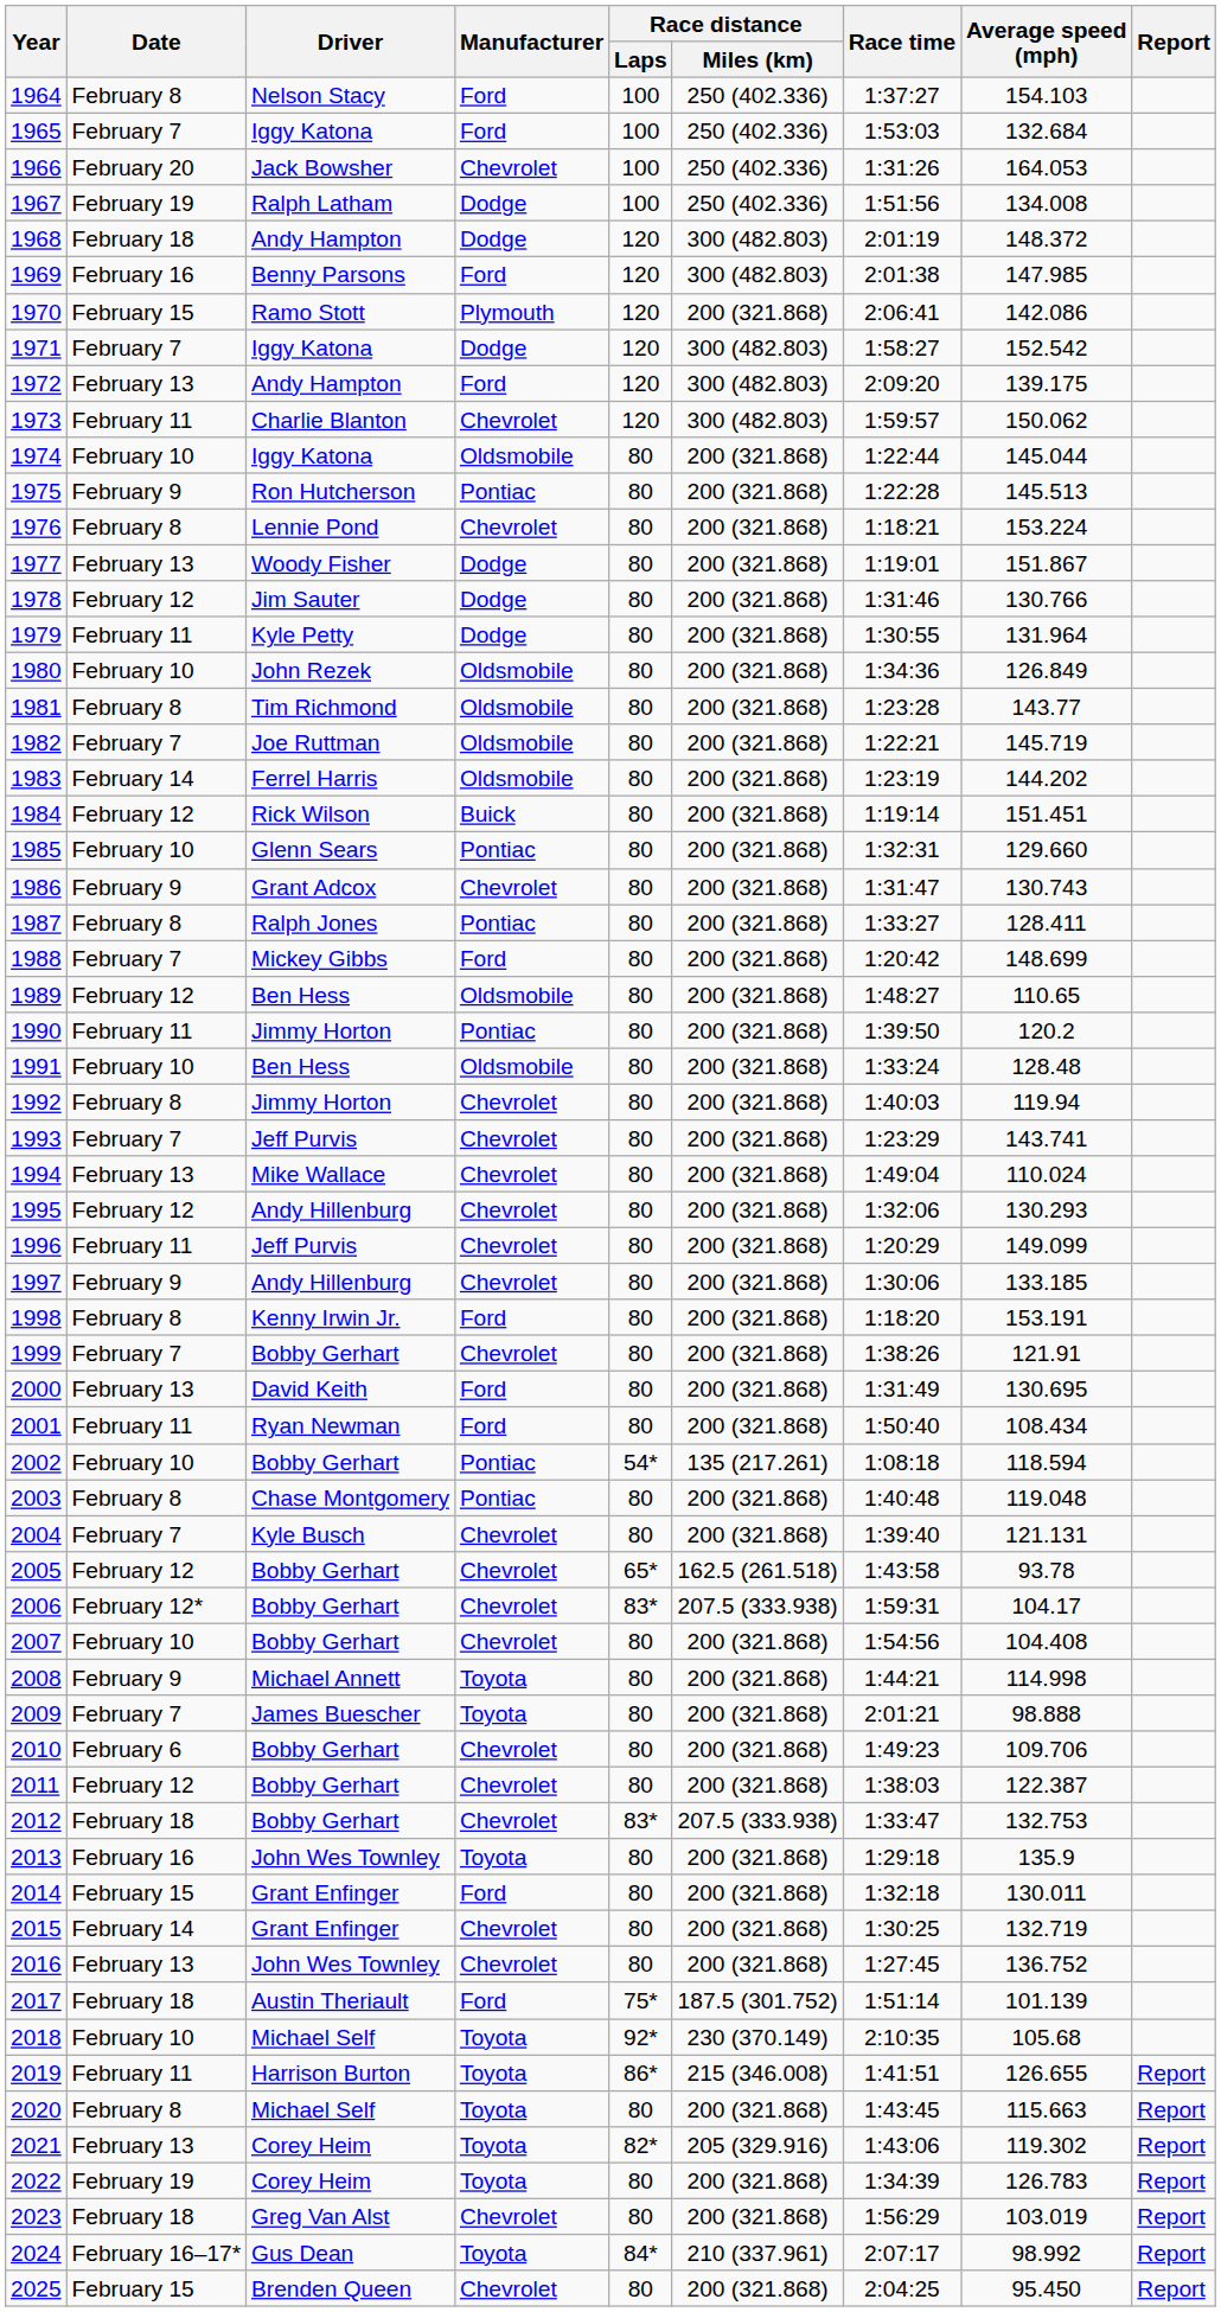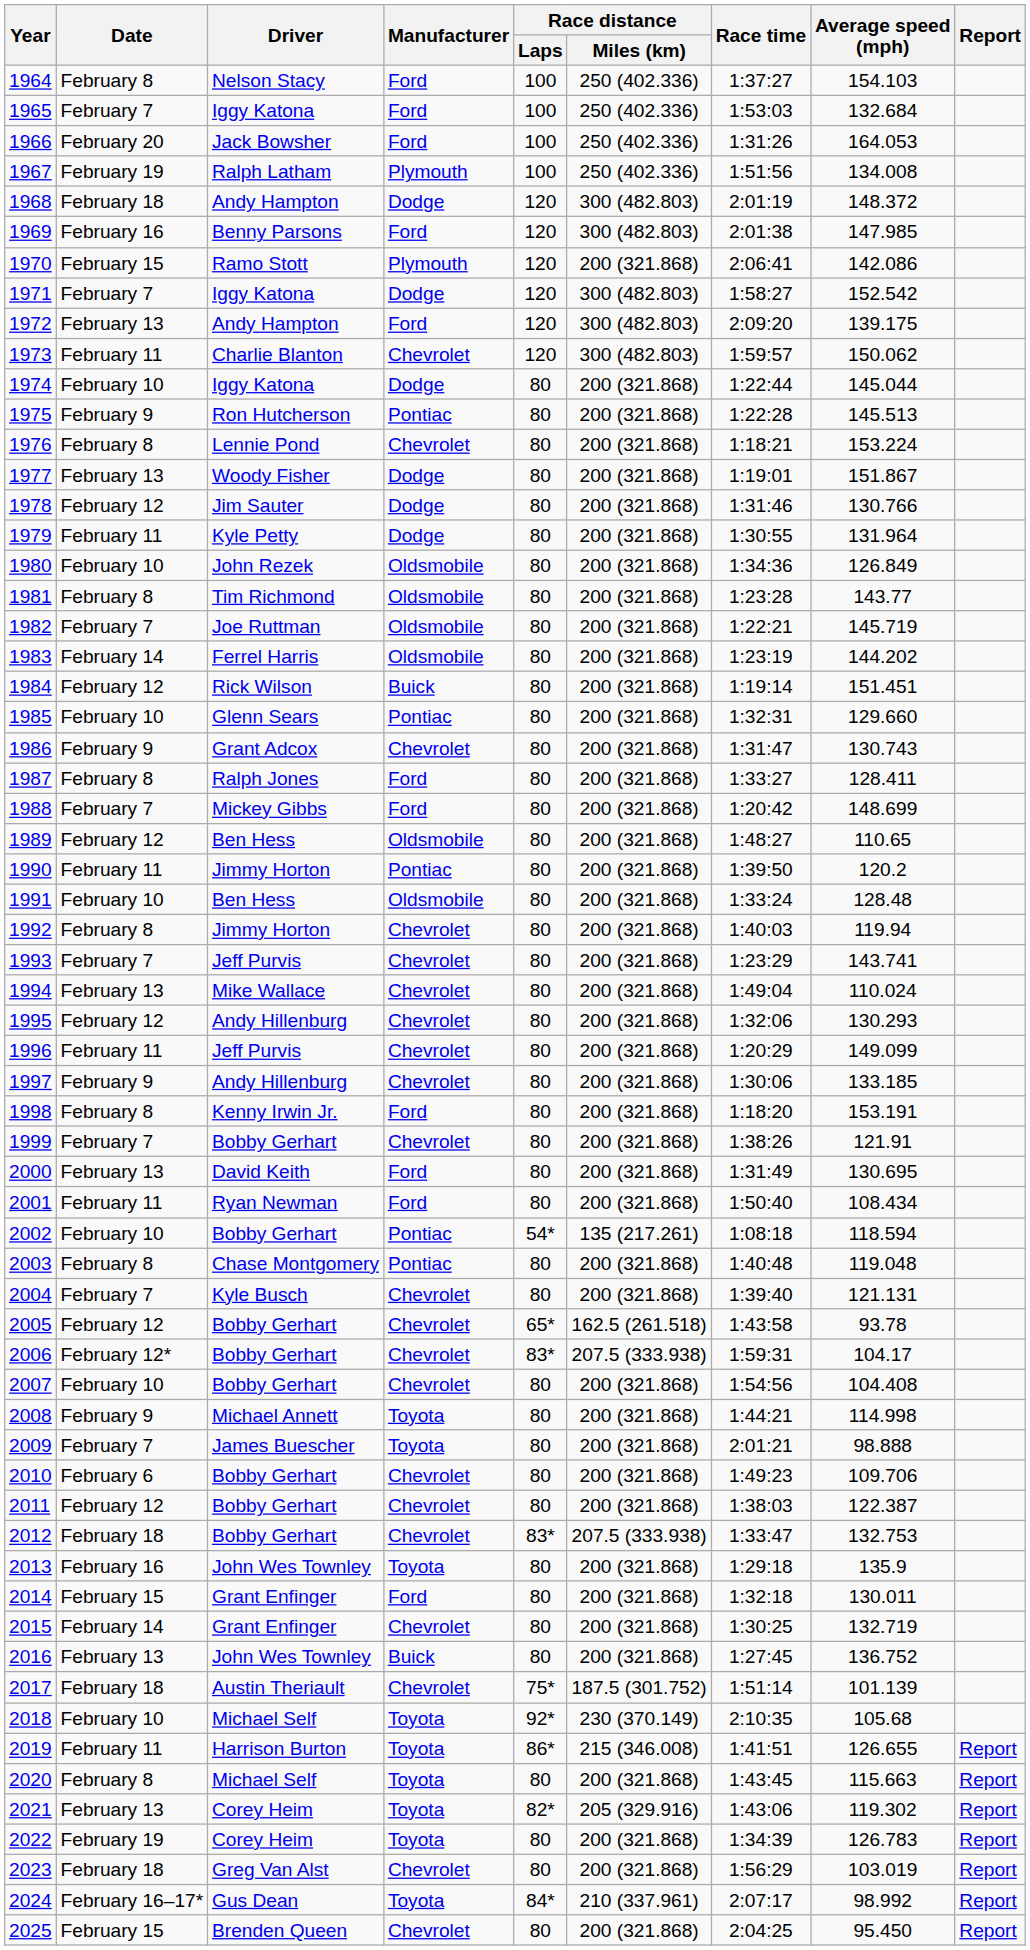 <table class="wikitable" style="font-size: 95%;">
 <tr>
 <th rowspan="2">Year</th>
 <th rowspan="2">Date</th>
 <th rowspan="2">Driver</th>
 <th rowspan="2">Manufacturer</th>
 <th colspan="2">Race distance</th>
 <th rowspan="2">Race time</th>
 <th rowspan="2">Average speed<br>(mph)</th>
 <th rowspan="2">Report</th>
 </tr>
 <tr>
 <th>Laps</th>
 <th>Miles (km)</th>
 </tr>
 <tr>
 <td><a href='#'>1964</a></td>
 <td>February 8</td>
 <td><a href='#'>Nelson Stacy</a></td>
 <td><a href='#'>Ford</a></td>
 <td align="center">100</td>
 <td align="center">250 (402.336)</td>
 <td align="center">1:37:27</td>
 <td align="center">154.103</td>
 <td></td>
 </tr>
 <tr>
 <td><a href='#'>1965</a></td>
 <td>February 7</td>
 <td><a href='#'>Iggy Katona</a></td>
 <td><a href='#'>Ford</a></td>
 <td align="center">100</td>
 <td align="center">250 (402.336)</td>
 <td align="center">1:53:03</td>
 <td align="center">132.684</td>
 <td></td>
 </tr>
 <tr>
 <td><a href='#'>1966</a></td>
 <td>February 20</td>
 <td><a href='#'>Jack Bowsher</a></td>
-<td><a href='#'>Chevrolet</a></td>
+<td><a href='#'>Ford</a></td>
 <td align="center">100</td>
 <td align="center">250 (402.336)</td>
 <td align="center">1:31:26</td>
 <td align="center">164.053</td>
 <td></td>
 </tr>
 <tr>
 <td><a href='#'>1967</a></td>
 <td>February 19</td>
 <td><a href='#'>Ralph Latham</a></td>
-<td><a href='#'>Dodge</a></td>
+<td><a href='#'>Plymouth</a></td>
 <td align="center">100</td>
 <td align="center">250 (402.336)</td>
 <td align="center">1:51:56</td>
 <td align="center">134.008</td>
 <td></td>
 </tr>
 <tr>
 <td><a href='#'>1968</a></td>
 <td>February 18</td>
 <td><a href='#'>Andy Hampton</a></td>
 <td><a href='#'>Dodge</a></td>
 <td align="center">120</td>
 <td align="center">300 (482.803)</td>
 <td align="center">2:01:19</td>
 <td align="center">148.372</td>
 <td></td>
 </tr>
 <tr>
 <td><a href='#'>1969</a></td>
 <td>February 16</td>
 <td><a href='#'>Benny Parsons</a></td>
 <td><a href='#'>Ford</a></td>
 <td align="center">120</td>
 <td align="center">300 (482.803)</td>
 <td align="center">2:01:38</td>
 <td align="center">147.985</td>
 <td></td>
 </tr>
 <tr>
 <td><a href='#'>1970</a></td>
 <td>February 15</td>
 <td><a href='#'>Ramo Stott</a></td>
 <td><a href='#'>Plymouth</a></td>
 <td align="center">120</td>
 <td align="center">200 (321.868)</td>
 <td align="center">2:06:41</td>
 <td align="center">142.086</td>
 <td></td>
 </tr>
 <tr>
 <td><a href='#'>1971</a></td>
 <td>February 7</td>
 <td><a href='#'>Iggy Katona</a></td>
 <td><a href='#'>Dodge</a></td>
 <td align="center">120</td>
 <td align="center">300 (482.803)</td>
 <td align="center">1:58:27</td>
 <td align="center">152.542</td>
 <td></td>
 </tr>
 <tr>
 <td><a href='#'>1972</a></td>
 <td>February 13</td>
 <td><a href='#'>Andy Hampton</a></td>
 <td><a href='#'>Ford</a></td>
 <td align="center">120</td>
 <td align="center">300 (482.803)</td>
 <td align="center">2:09:20</td>
 <td align="center">139.175</td>
 <td></td>
 </tr>
 <tr>
 <td><a href='#'>1973</a></td>
 <td>February 11</td>
 <td><a href='#'>Charlie Blanton</a></td>
 <td><a href='#'>Chevrolet</a></td>
 <td align="center">120</td>
 <td align="center">300 (482.803)</td>
 <td align="center">1:59:57</td>
 <td align="center">150.062</td>
 <td></td>
 </tr>
 <tr>
 <td><a href='#'>1974</a></td>
 <td>February 10</td>
 <td><a href='#'>Iggy Katona</a></td>
-<td><a href='#'>Oldsmobile</a></td>
+<td><a href='#'>Dodge</a></td>
 <td align="center">80</td>
 <td align="center">200 (321.868)</td>
 <td align="center">1:22:44</td>
 <td align="center">145.044</td>
 <td></td>
 </tr>
 <tr>
 <td><a href='#'>1975</a></td>
 <td>February 9</td>
 <td><a href='#'>Ron Hutcherson</a></td>
 <td><a href='#'>Pontiac</a></td>
 <td align="center">80</td>
 <td align="center">200 (321.868)</td>
 <td align="center">1:22:28</td>
 <td align="center">145.513</td>
 <td></td>
 </tr>
 <tr>
 <td><a href='#'>1976</a></td>
 <td>February 8</td>
 <td><a href='#'>Lennie Pond</a></td>
 <td><a href='#'>Chevrolet</a></td>
 <td align="center">80</td>
 <td align="center">200 (321.868)</td>
 <td align="center">1:18:21</td>
 <td align="center">153.224</td>
 <td></td>
 </tr>
 <tr>
 <td><a href='#'>1977</a></td>
 <td>February 13</td>
 <td><a href='#'>Woody Fisher</a></td>
 <td><a href='#'>Dodge</a></td>
 <td align="center">80</td>
 <td align="center">200 (321.868)</td>
 <td align="center">1:19:01</td>
 <td align="center">151.867</td>
 <td></td>
 </tr>
 <tr>
 <td><a href='#'>1978</a></td>
 <td>February 12</td>
 <td><a href='#'>Jim Sauter</a></td>
 <td><a href='#'>Dodge</a></td>
 <td align="center">80</td>
 <td align="center">200 (321.868)</td>
 <td align="center">1:31:46</td>
 <td align="center">130.766</td>
 <td></td>
 </tr>
 <tr>
 <td><a href='#'>1979</a></td>
 <td>February 11</td>
 <td><a href='#'>Kyle Petty</a></td>
 <td><a href='#'>Dodge</a></td>
 <td align="center">80</td>
 <td align="center">200 (321.868)</td>
 <td align="center">1:30:55</td>
 <td align="center">131.964</td>
 <td></td>
 </tr>
 <tr>
 <td><a href='#'>1980</a></td>
 <td>February 10</td>
 <td><a href='#'>John Rezek</a></td>
 <td><a href='#'>Oldsmobile</a></td>
 <td align="center">80</td>
 <td align="center">200 (321.868)</td>
 <td align="center">1:34:36</td>
 <td align="center">126.849</td>
 <td></td>
 </tr>
 <tr>
 <td><a href='#'>1981</a></td>
 <td>February 8</td>
 <td><a href='#'>Tim Richmond</a></td>
 <td><a href='#'>Oldsmobile</a></td>
 <td align="center">80</td>
 <td align="center">200 (321.868)</td>
 <td align="center">1:23:28</td>
 <td align="center">143.77</td>
 <td></td>
 </tr>
 <tr>
 <td><a href='#'>1982</a></td>
 <td>February 7</td>
 <td><a href='#'>Joe Ruttman</a></td>
 <td><a href='#'>Oldsmobile</a></td>
 <td align="center">80</td>
 <td align="center">200 (321.868)</td>
 <td align="center">1:22:21</td>
 <td align="center">145.719</td>
 <td></td>
 </tr>
 <tr>
 <td><a href='#'>1983</a></td>
 <td>February 14</td>
 <td><a href='#'>Ferrel Harris</a></td>
 <td><a href='#'>Oldsmobile</a></td>
 <td align="center">80</td>
 <td align="center">200 (321.868)</td>
 <td align="center">1:23:19</td>
 <td align="center">144.202</td>
 <td></td>
 </tr>
 <tr>
 <td><a href='#'>1984</a></td>
 <td>February 12</td>
 <td><a href='#'>Rick Wilson</a></td>
 <td><a href='#'>Buick</a></td>
 <td align="center">80</td>
 <td align="center">200 (321.868)</td>
 <td align="center">1:19:14</td>
 <td align="center">151.451</td>
 <td></td>
 </tr>
 <tr>
 <td><a href='#'>1985</a></td>
 <td>February 10</td>
 <td><a href='#'>Glenn Sears</a></td>
 <td><a href='#'>Pontiac</a></td>
 <td align="center">80</td>
 <td align="center">200 (321.868)</td>
 <td align="center">1:32:31</td>
 <td align="center">129.660</td>
 <td></td>
 </tr>
 <tr>
 <td><a href='#'>1986</a></td>
 <td>February 9</td>
 <td><a href='#'>Grant Adcox</a></td>
 <td><a href='#'>Chevrolet</a></td>
 <td align="center">80</td>
 <td align="center">200 (321.868)</td>
 <td align="center">1:31:47</td>
 <td align="center">130.743</td>
 <td></td>
 </tr>
 <tr>
 <td><a href='#'>1987</a></td>
 <td>February 8</td>
 <td><a href='#'>Ralph Jones</a></td>
-<td><a href='#'>Pontiac</a></td>
+<td><a href='#'>Ford</a></td>
 <td align="center">80</td>
 <td align="center">200 (321.868)</td>
 <td align="center">1:33:27</td>
 <td align="center">128.411</td>
 <td></td>
 </tr>
 <tr>
 <td><a href='#'>1988</a></td>
 <td>February 7</td>
 <td><a href='#'>Mickey Gibbs</a></td>
 <td><a href='#'>Ford</a></td>
 <td align="center">80</td>
 <td align="center">200 (321.868)</td>
 <td align="center">1:20:42</td>
 <td align="center">148.699</td>
 <td></td>
 </tr>
 <tr>
 <td><a href='#'>1989</a></td>
 <td>February 12</td>
 <td><a href='#'>Ben Hess</a></td>
 <td><a href='#'>Oldsmobile</a></td>
 <td align="center">80</td>
 <td align="center">200 (321.868)</td>
 <td align="center">1:48:27</td>
 <td align="center">110.65</td>
 <td></td>
 </tr>
 <tr>
 <td><a href='#'>1990</a></td>
 <td>February 11</td>
 <td><a href='#'>Jimmy Horton</a></td>
 <td><a href='#'>Pontiac</a></td>
 <td align="center">80</td>
 <td align="center">200 (321.868)</td>
 <td align="center">1:39:50</td>
 <td align="center">120.2</td>
 <td></td>
 </tr>
 <tr>
 <td><a href='#'>1991</a></td>
 <td>February 10</td>
 <td><a href='#'>Ben Hess</a></td>
 <td><a href='#'>Oldsmobile</a></td>
 <td align="center">80</td>
 <td align="center">200 (321.868)</td>
 <td align="center">1:33:24</td>
 <td align="center">128.48</td>
 <td></td>
 </tr>
 <tr>
 <td><a href='#'>1992</a></td>
 <td>February 8</td>
 <td><a href='#'>Jimmy Horton</a></td>
 <td><a href='#'>Chevrolet</a></td>
 <td align="center">80</td>
 <td align="center">200 (321.868)</td>
 <td align="center">1:40:03</td>
 <td align="center">119.94</td>
 <td></td>
 </tr>
 <tr>
 <td><a href='#'>1993</a></td>
 <td>February 7</td>
 <td><a href='#'>Jeff Purvis</a></td>
 <td><a href='#'>Chevrolet</a></td>
 <td align="center">80</td>
 <td align="center">200 (321.868)</td>
 <td align="center">1:23:29</td>
 <td align="center">143.741</td>
 <td></td>
 </tr>
 <tr>
 <td><a href='#'>1994</a></td>
 <td>February 13</td>
 <td><a href='#'>Mike Wallace</a></td>
 <td><a href='#'>Chevrolet</a></td>
 <td align="center">80</td>
 <td align="center">200 (321.868)</td>
 <td align="center">1:49:04</td>
 <td align="center">110.024</td>
 <td></td>
 </tr>
 <tr>
 <td><a href='#'>1995</a></td>
 <td>February 12</td>
 <td><a href='#'>Andy Hillenburg</a></td>
 <td><a href='#'>Chevrolet</a></td>
 <td align="center">80</td>
 <td align="center">200 (321.868)</td>
 <td align="center">1:32:06</td>
 <td align="center">130.293</td>
 <td></td>
 </tr>
 <tr>
 <td><a href='#'>1996</a></td>
 <td>February 11</td>
 <td><a href='#'>Jeff Purvis</a></td>
 <td><a href='#'>Chevrolet</a></td>
 <td align="center">80</td>
 <td align="center">200 (321.868)</td>
 <td align="center">1:20:29</td>
 <td align="center">149.099</td>
 <td></td>
 </tr>
 <tr>
 <td><a href='#'>1997</a></td>
 <td>February 9</td>
 <td><a href='#'>Andy Hillenburg</a></td>
 <td><a href='#'>Chevrolet</a></td>
 <td align="center">80</td>
 <td align="center">200 (321.868)</td>
 <td align="center">1:30:06</td>
 <td align="center">133.185</td>
 <td></td>
 </tr>
 <tr>
 <td><a href='#'>1998</a></td>
 <td>February 8</td>
 <td><a href='#'>Kenny Irwin Jr.</a></td>
 <td><a href='#'>Ford</a></td>
 <td align="center">80</td>
 <td align="center">200 (321.868)</td>
 <td align="center">1:18:20</td>
 <td align="center">153.191</td>
 <td></td>
 </tr>
 <tr>
 <td><a href='#'>1999</a></td>
 <td>February 7</td>
 <td><a href='#'>Bobby Gerhart</a></td>
 <td><a href='#'>Chevrolet</a></td>
 <td align="center">80</td>
 <td align="center">200 (321.868)</td>
 <td align="center">1:38:26</td>
 <td align="center">121.91</td>
 <td></td>
 </tr>
 <tr>
 <td><a href='#'>2000</a></td>
 <td>February 13</td>
 <td><a href='#'>David Keith</a></td>
 <td><a href='#'>Ford</a></td>
 <td align="center">80</td>
 <td align="center">200 (321.868)</td>
 <td align="center">1:31:49</td>
 <td align="center">130.695</td>
 <td></td>
 </tr>
 <tr>
 <td><a href='#'>2001</a></td>
 <td>February 11</td>
 <td><a href='#'>Ryan Newman</a></td>
 <td><a href='#'>Ford</a></td>
 <td align="center">80</td>
 <td align="center">200 (321.868)</td>
 <td align="center">1:50:40</td>
 <td align="center">108.434</td>
 <td></td>
 </tr>
 <tr>
 <td><a href='#'>2002</a></td>
 <td>February 10</td>
 <td><a href='#'>Bobby Gerhart</a></td>
 <td><a href='#'>Pontiac</a></td>
 <td align="center">54*</td>
 <td align="center">135 (217.261)</td>
 <td align="center">1:08:18</td>
 <td align="center">118.594</td>
 <td></td>
 </tr>
 <tr>
 <td><a href='#'>2003</a></td>
 <td>February 8</td>
 <td><a href='#'>Chase Montgomery</a></td>
 <td><a href='#'>Pontiac</a></td>
 <td align="center">80</td>
 <td align="center">200 (321.868)</td>
 <td align="center">1:40:48</td>
 <td align="center">119.048</td>
 <td></td>
 </tr>
 <tr>
 <td><a href='#'>2004</a></td>
 <td>February 7</td>
 <td><a href='#'>Kyle Busch</a></td>
 <td><a href='#'>Chevrolet</a></td>
 <td align="center">80</td>
 <td align="center">200 (321.868)</td>
 <td align="center">1:39:40</td>
 <td align="center">121.131</td>
 <td></td>
 </tr>
 <tr>
 <td><a href='#'>2005</a></td>
 <td>February 12</td>
 <td><a href='#'>Bobby Gerhart</a></td>
 <td><a href='#'>Chevrolet</a></td>
 <td align="center">65*</td>
 <td align="center">162.5 (261.518)</td>
 <td align="center">1:43:58</td>
 <td align="center">93.78</td>
 <td></td>
 </tr>
 <tr>
 <td><a href='#'>2006</a></td>
 <td>February 12*</td>
 <td><a href='#'>Bobby Gerhart</a></td>
 <td><a href='#'>Chevrolet</a></td>
 <td align="center">83*</td>
 <td align="center">207.5 (333.938)</td>
 <td align="center">1:59:31</td>
 <td align="center">104.17</td>
 <td></td>
 </tr>
 <tr>
 <td><a href='#'>2007</a></td>
 <td>February 10</td>
 <td><a href='#'>Bobby Gerhart</a></td>
 <td><a href='#'>Chevrolet</a></td>
 <td align="center">80</td>
 <td align="center">200 (321.868)</td>
 <td align="center">1:54:56</td>
 <td align="center">104.408</td>
 <td></td>
 </tr>
 <tr>
 <td><a href='#'>2008</a></td>
 <td>February 9</td>
 <td><a href='#'>Michael Annett</a></td>
 <td><a href='#'>Toyota</a></td>
 <td align="center">80</td>
 <td align="center">200 (321.868)</td>
 <td align="center">1:44:21</td>
 <td align="center">114.998</td>
 <td></td>
 </tr>
 <tr>
 <td><a href='#'>2009</a></td>
 <td>February 7</td>
 <td><a href='#'>James Buescher</a></td>
 <td><a href='#'>Toyota</a></td>
 <td align="center">80</td>
 <td align="center">200 (321.868)</td>
 <td align="center">2:01:21</td>
 <td align="center">98.888</td>
 <td></td>
 </tr>
 <tr>
 <td><a href='#'>2010</a></td>
 <td>February 6</td>
 <td><a href='#'>Bobby Gerhart</a></td>
 <td><a href='#'>Chevrolet</a></td>
 <td align="center">80</td>
 <td align="center">200 (321.868)</td>
 <td align="center">1:49:23</td>
 <td align="center">109.706</td>
 <td></td>
 </tr>
 <tr>
 <td><a href='#'>2011</a></td>
 <td>February 12</td>
 <td><a href='#'>Bobby Gerhart</a></td>
 <td><a href='#'>Chevrolet</a></td>
 <td align="center">80</td>
 <td align="center">200 (321.868)</td>
 <td align="center">1:38:03</td>
 <td align="center">122.387</td>
 <td></td>
 </tr>
 <tr>
 <td><a href='#'>2012</a></td>
 <td>February 18</td>
 <td><a href='#'>Bobby Gerhart</a></td>
 <td><a href='#'>Chevrolet</a></td>
 <td align="center">83*</td>
 <td align="center">207.5 (333.938)</td>
 <td align="center">1:33:47</td>
 <td align="center">132.753</td>
 <td></td>
 </tr>
 <tr>
 <td><a href='#'>2013</a></td>
 <td>February 16</td>
 <td><a href='#'>John Wes Townley</a></td>
 <td><a href='#'>Toyota</a></td>
 <td align="center">80</td>
 <td align="center">200 (321.868)</td>
 <td align="center">1:29:18</td>
 <td align="center">135.9</td>
 <td></td>
 </tr>
 <tr>
 <td><a href='#'>2014</a></td>
 <td>February 15</td>
 <td><a href='#'>Grant Enfinger</a></td>
 <td><a href='#'>Ford</a></td>
 <td align="center">80</td>
 <td align="center">200 (321.868)</td>
 <td align="center">1:32:18</td>
 <td align="center">130.011</td>
 <td></td>
 </tr>
 <tr>
 <td><a href='#'>2015</a></td>
 <td>February 14</td>
 <td><a href='#'>Grant Enfinger</a></td>
 <td><a href='#'>Chevrolet</a></td>
 <td align="center">80</td>
 <td align="center">200 (321.868)</td>
 <td align="center">1:30:25</td>
 <td align="center">132.719</td>
 <td></td>
 </tr>
 <tr>
 <td><a href='#'>2016</a></td>
 <td>February 13</td>
 <td><a href='#'>John Wes Townley</a></td>
-<td><a href='#'>Chevrolet</a></td>
+<td><a href='#'>Buick</a></td>
 <td align="center">80</td>
 <td align="center">200 (321.868)</td>
 <td align="center">1:27:45</td>
 <td align="center">136.752</td>
 <td></td>
 </tr>
 <tr>
 <td><a href='#'>2017</a></td>
 <td>February 18</td>
 <td><a href='#'>Austin Theriault</a></td>
-<td><a href='#'>Ford</a></td>
+<td><a href='#'>Chevrolet</a></td>
 <td align="center">75*</td>
 <td align="center">187.5 (301.752)</td>
 <td align="center">1:51:14</td>
 <td align="center">101.139</td>
 <td></td>
 </tr>
 <tr>
 <td><a href='#'>2018</a></td>
 <td>February 10</td>
 <td><a href='#'>Michael Self</a></td>
 <td><a href='#'>Toyota</a></td>
 <td align="center">92*</td>
 <td align="center">230 (370.149)</td>
 <td align="center">2:10:35</td>
 <td align="center">105.68</td>
 <td></td>
 </tr>
 <tr>
 <td><a href='#'>2019</a></td>
 <td>February 11</td>
 <td><a href='#'>Harrison Burton</a></td>
 <td><a href='#'>Toyota</a></td>
 <td align="center">86*</td>
 <td align="center">215 (346.008)</td>
 <td align="center">1:41:51</td>
 <td align="center">126.655</td>
 <td><a href='#'>Report</a></td>
 </tr>
 <tr>
 <td><a href='#'>2020</a></td>
 <td>February 8</td>
 <td><a href='#'>Michael Self</a></td>
 <td><a href='#'>Toyota</a></td>
 <td align="center">80</td>
 <td align="center">200 (321.868)</td>
 <td align="center">1:43:45</td>
 <td align="center">115.663</td>
 <td><a href='#'>Report</a></td>
 </tr>
 <tr>
 <td><a href='#'>2021</a></td>
 <td>February 13</td>
 <td><a href='#'>Corey Heim</a></td>
 <td><a href='#'>Toyota</a></td>
 <td align="center">82*</td>
 <td align="center">205 (329.916)</td>
 <td align="center">1:43:06</td>
 <td align="center">119.302</td>
 <td><a href='#'>Report</a></td>
 </tr>
 <tr>
 <td><a href='#'>2022</a></td>
 <td>February 19</td>
 <td><a href='#'>Corey Heim</a></td>
 <td><a href='#'>Toyota</a></td>
 <td align="center">80</td>
 <td align="center">200 (321.868)</td>
 <td align="center">1:34:39</td>
 <td align="center">126.783</td>
 <td><a href='#'>Report</a></td>
 </tr>
 <tr>
 <td><a href='#'>2023</a></td>
 <td>February 18</td>
 <td><a href='#'>Greg Van Alst</a></td>
 <td><a href='#'>Chevrolet</a></td>
 <td align="center">80</td>
 <td align="center">200 (321.868)</td>
 <td align="center">1:56:29</td>
 <td align="center">103.019</td>
 <td><a href='#'>Report</a></td>
 </tr>
 <tr>
 <td><a href='#'>2024</a></td>
 <td>February 16–17*</td>
 <td><a href='#'>Gus Dean</a></td>
 <td><a href='#'>Toyota</a></td>
 <td align="center">84*</td>
 <td align="center">210 (337.961)</td>
 <td align="center">2:07:17</td>
 <td align="center">98.992</td>
 <td><a href='#'>Report</a></td>
 </tr>
 <tr>
 <td><a href='#'>2025</a></td>
 <td>February 15</td>
 <td><a href='#'>Brenden Queen</a></td>
 <td><a href='#'>Chevrolet</a></td>
 <td align="center">80</td>
 <td align="center">200 (321.868)</td>
 <td align="center">2:04:25</td>
 <td align="center">95.450</td>
 <td><a href='#'>Report</a></td>
 </tr>
 </table>
